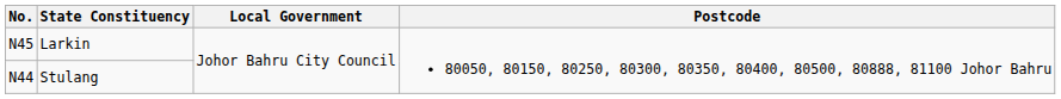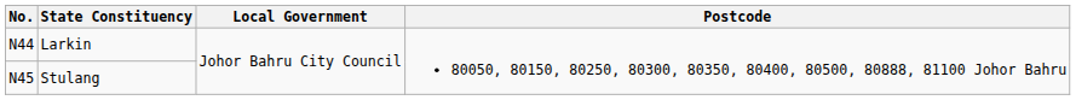 <table class="wikitable">
 <tr>
 <th>No.</th>
 <th>State Constituency</th>
 <th>Local Government</th>
 <th>Postcode</th>
 </tr>
 <tr>
-<td>N45</td>
+<td>N44</td>
 <td>Larkin</td>
 <td rowspan="2">Johor Bahru City Council</td>
 <td rowspan="2"><br><ul><li>80050, 80150, 80250, 80300, 80350, 80400, 80500, 80888, 81100 Johor Bahru</li></ul></td>
 </tr>
 <tr>
-<td>N44</td>
+<td>N45</td>
 <td>Stulang</td>
 </tr>
 </table>
